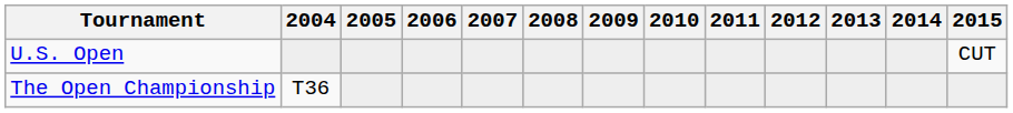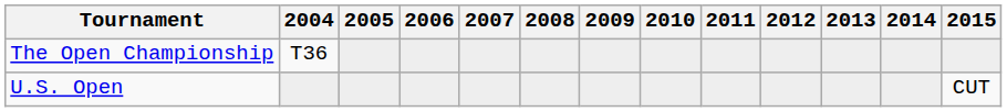 <table class="wikitable" style="font-size:95%;text-align:center;">
 <tr>
 <th>Tournament</th>
 <th>2004</th>
 <th>2005</th>
 <th>2006</th>
 <th>2007</th>
 <th>2008</th>
 <th>2009</th>
 <th>2010</th>
 <th>2011</th>
 <th>2012</th>
 <th>2013</th>
 <th>2014</th>
 <th>2015</th>
 </tr>
 <tr>
+<td align=left><a href='#'>The Open Championship</a></td>
+<td>T36</td>
+<td style="background:#eeeeee;"></td>
+<td style="background:#eeeeee;"></td>
+<td style="background:#eeeeee;"></td>
+<td style="background:#eeeeee;"></td>
+<td style="background:#eeeeee;"></td>
+<td style="background:#eeeeee;"></td>
+<td style="background:#eeeeee;"></td>
+<td style="background:#eeeeee;"></td>
+<td style="background:#eeeeee;"></td>
+<td style="background:#eeeeee;"></td>
+<td style="background:#eeeeee;"></td>
+</tr>
+<tr>
 <td align=left><a href='#'>U.S. Open</a></td>
 <td style="background:#eeeeee;"></td>
 <td style="background:#eeeeee;"></td>
 <td style="background:#eeeeee;"></td>
 <td style="background:#eeeeee;"></td>
 <td style="background:#eeeeee;"></td>
 <td style="background:#eeeeee;"></td>
 <td style="background:#eeeeee;"></td>
 <td style="background:#eeeeee;"></td>
 <td style="background:#eeeeee;"></td>
 <td style="background:#eeeeee;"></td>
 <td style="background:#eeeeee;"></td>
 <td>CUT</td>
 </tr>
-<tr>
-<td align=left><a href='#'>The Open Championship</a></td>
-<td>T36</td>
-<td style="background:#eeeeee;"></td>
-<td style="background:#eeeeee;"></td>
-<td style="background:#eeeeee;"></td>
-<td style="background:#eeeeee;"></td>
-<td style="background:#eeeeee;"></td>
-<td style="background:#eeeeee;"></td>
-<td style="background:#eeeeee;"></td>
-<td style="background:#eeeeee;"></td>
-<td style="background:#eeeeee;"></td>
-<td style="background:#eeeeee;"></td>
-<td style="background:#eeeeee;"></td>
-</tr>
 </table>
